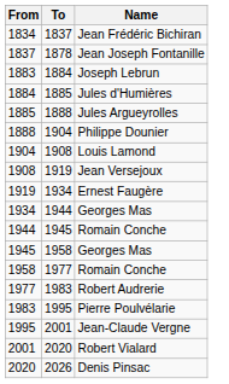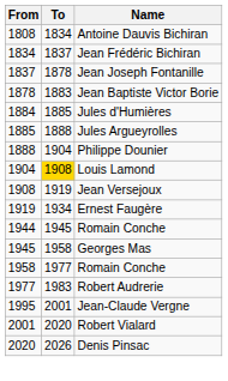 <table class="wikitable">
 <tr>
 <th>From</th>
 <th>To</th>
 <th>Name</th>
+</tr>
+<tr>
+<td>1808</td>
+<td>1834</td>
+<td>Antoine Dauvis Bichiran</td>
 </tr>
 <tr>
 <td>1834</td>
 <td>1837</td>
 <td>Jean Frédéric Bichiran</td>
 </tr>
 <tr>
 <td>1837</td>
 <td>1878</td>
 <td>Jean Joseph Fontanille</td>
 </tr>
 <tr>
+<td>1878</td>
 <td>1883</td>
-<td>1884</td>
-<td>Joseph Lebrun</td>
+<td>Jean Baptiste Victor Borie</td>
 </tr>
 <tr>
 <td>1884</td>
 <td>1885</td>
 <td>Jules d'Humières</td>
 </tr>
 <tr>
 <td>1885</td>
 <td>1888</td>
 <td>Jules Argueyrolles</td>
 </tr>
 <tr>
 <td>1888</td>
 <td>1904</td>
 <td>Philippe Dounier</td>
 </tr>
 <tr>
 <td>1904</td>
-<td>1908</td>
+<td style="background: gold;">1908</td>
 <td>Louis Lamond</td>
 </tr>
 <tr>
 <td>1908</td>
 <td>1919</td>
 <td>Jean Versejoux</td>
 </tr>
 <tr>
 <td>1919</td>
 <td>1934</td>
 <td>Ernest Faugère</td>
-</tr>
-<tr>
-<td>1934</td>
-<td>1944</td>
-<td>Georges Mas</td>
 </tr>
 <tr>
 <td>1944</td>
 <td>1945</td>
 <td>Romain Conche</td>
 </tr>
 <tr>
 <td>1945</td>
 <td>1958</td>
 <td>Georges Mas</td>
 </tr>
 <tr>
 <td>1958</td>
 <td>1977</td>
 <td>Romain Conche</td>
 </tr>
 <tr>
 <td>1977</td>
 <td>1983</td>
 <td>Robert Audrerie</td>
 </tr>
 <tr>
-<td>1983</td>
-<td>1995</td>
-<td>Pierre Poulvélarie</td>
-</tr>
-<tr>
 <td>1995</td>
 <td>2001</td>
 <td>Jean-Claude Vergne</td>
 </tr>
 <tr>
 <td>2001</td>
 <td>2020</td>
 <td>Robert Vialard</td>
 </tr>
 <tr>
 <td>2020</td>
 <td>2026</td>
 <td>Denis Pinsac</td>
 </tr>
 </table>
